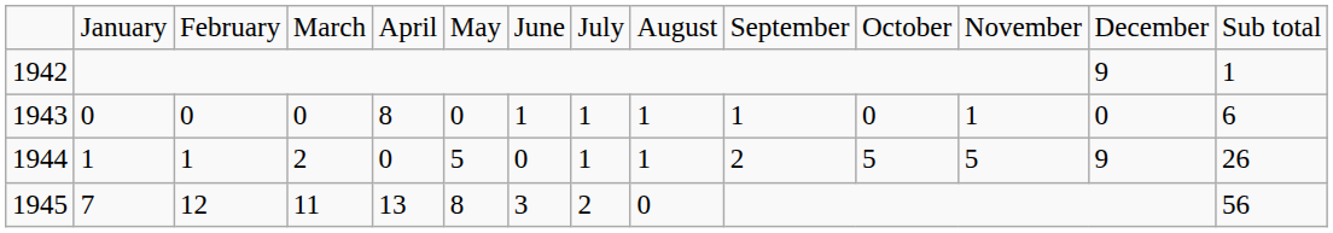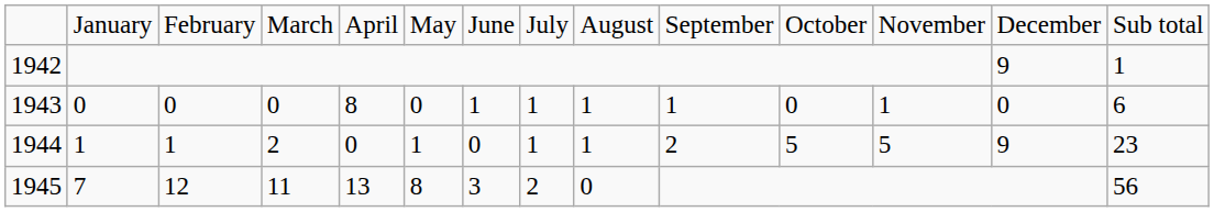 <table class="wikitable">
 <tr>
 <td></td>
 <td>January</td>
 <td>February</td>
 <td>March</td>
 <td>April</td>
 <td>May</td>
 <td>June</td>
 <td>July</td>
 <td>August</td>
 <td>September</td>
 <td>October</td>
 <td>November</td>
 <td>December</td>
 <td>Sub total</td>
 </tr>
 <tr>
 <td>1942</td>
 <td colspan="11"></td>
 <td>9</td>
 <td>1</td>
 </tr>
 <tr>
 <td>1943</td>
 <td>0</td>
 <td>0</td>
 <td>0</td>
 <td>8</td>
 <td>0</td>
 <td>1</td>
 <td>1</td>
 <td>1</td>
 <td>1</td>
 <td>0</td>
 <td>1</td>
 <td>0</td>
 <td>6</td>
 </tr>
 <tr>
 <td>1944</td>
 <td>1</td>
 <td>1</td>
 <td>2</td>
 <td>0</td>
-<td>5</td>
+<td>1</td>
 <td>0</td>
 <td>1</td>
 <td>1</td>
 <td>2</td>
 <td>5</td>
 <td>5</td>
 <td>9</td>
-<td>26</td>
+<td>23</td>
 </tr>
 <tr>
 <td>1945</td>
 <td>7</td>
 <td>12</td>
 <td>11</td>
 <td>13</td>
 <td>8</td>
 <td>3</td>
 <td>2</td>
 <td>0</td>
 <td colspan="4"></td>
 <td>56</td>
 </tr>
 </table>
